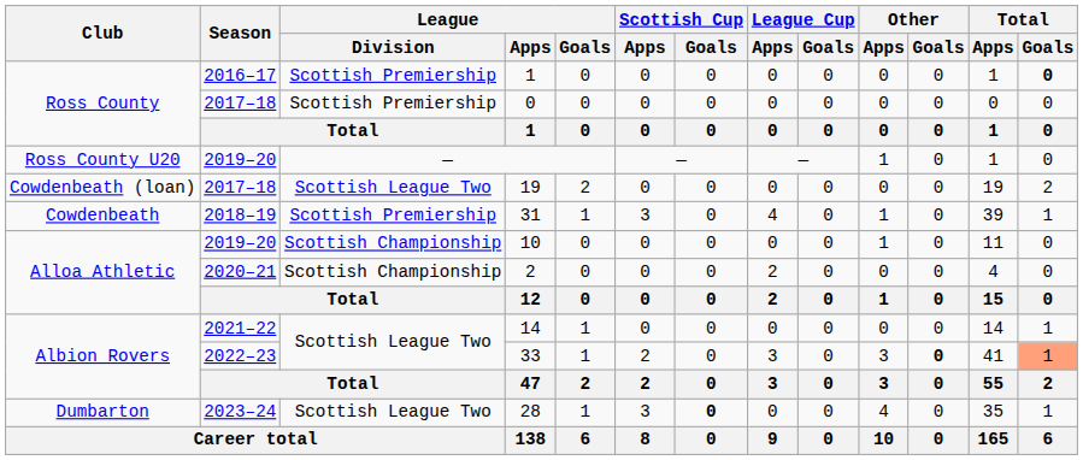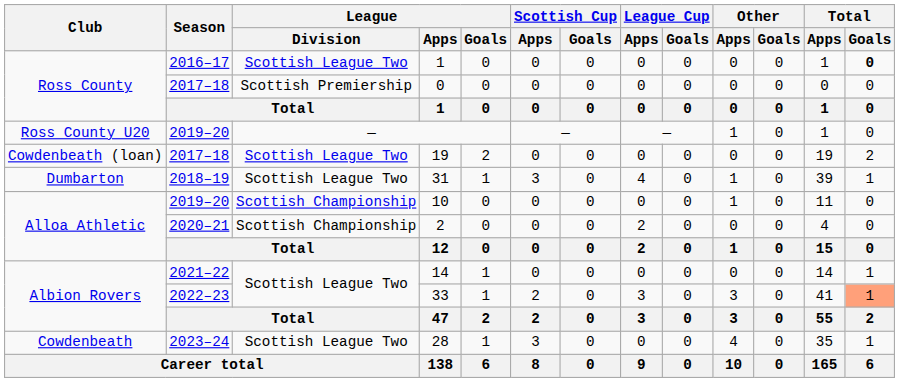 <table class="wikitable" style="text-align: center">
 <tr>
 <th rowspan="2">Club</th>
 <th rowspan="2">Season</th>
 <th colspan="3">League</th>
 <th colspan="2"><a href='#'>Scottish Cup</a></th>
 <th colspan="2"><a href='#'>League Cup</a></th>
 <th colspan="2">Other</th>
 <th colspan="2">Total</th>
 </tr>
 <tr>
 <th>Division</th>
 <th>Apps</th>
 <th>Goals</th>
 <th>Apps</th>
 <th>Goals</th>
 <th>Apps</th>
 <th>Goals</th>
 <th>Apps</th>
 <th>Goals</th>
 <th>Apps</th>
 <th>Goals</th>
 </tr>
 <tr>
 <td rowspan="3"><a href='#'>Ross County</a></td>
 <td><a href='#'>2016–17</a></td>
-<td><a href='#'>Scottish Premiership</a></td>
+<td><a href='#'>Scottish League Two</a></td>
 <td>1</td>
 <td>0</td>
 <td>0</td>
 <td>0</td>
 <td>0</td>
 <td>0</td>
 <td>0</td>
 <td>0</td>
 <td>1</td>
 <td><strong>0</strong></td>
 </tr>
 <tr>
 <td><a href='#'>2017–18</a></td>
 <td>Scottish Premiership</td>
 <td>0</td>
 <td>0</td>
 <td>0</td>
 <td>0</td>
 <td>0</td>
 <td>0</td>
 <td>0</td>
 <td>0</td>
 <td>0</td>
 <td>0</td>
 </tr>
 <tr>
 <th colspan="2">Total</th>
 <th>1</th>
 <th>0</th>
 <th>0</th>
 <th>0</th>
 <th>0</th>
 <th>0</th>
 <th>0</th>
 <th>0</th>
 <th>1</th>
 <th>0</th>
 </tr>
 <tr>
 <td><a href='#'>Ross County U20</a></td>
 <td><a href='#'>2019–20</a></td>
 <td colspan="3">—</td>
 <td colspan="2">—</td>
 <td colspan="2">—</td>
 <td>1</td>
 <td>0</td>
 <td>1</td>
 <td>0</td>
 </tr>
 <tr>
 <td><a href='#'>Cowdenbeath</a> (loan)</td>
 <td><a href='#'>2017–18</a></td>
 <td><a href='#'>Scottish League Two</a></td>
 <td>19</td>
 <td>2</td>
 <td>0</td>
 <td>0</td>
 <td>0</td>
 <td>0</td>
 <td>0</td>
 <td>0</td>
 <td>19</td>
 <td>2</td>
 </tr>
 <tr>
-<td><a href='#'>Cowdenbeath</a></td>
+<td><a href='#'>Dumbarton</a></td>
 <td><a href='#'>2018–19</a></td>
-<td><a href='#'>Scottish Premiership</a></td>
+<td>Scottish League Two</td>
 <td>31</td>
 <td>1</td>
 <td>3</td>
 <td>0</td>
 <td>4</td>
 <td>0</td>
 <td>1</td>
 <td>0</td>
 <td>39</td>
 <td>1</td>
 </tr>
 <tr>
 <td rowspan="3"><a href='#'>Alloa Athletic</a></td>
 <td><a href='#'>2019–20</a></td>
 <td><a href='#'>Scottish Championship</a></td>
 <td>10</td>
 <td>0</td>
 <td>0</td>
 <td>0</td>
 <td>0</td>
 <td>0</td>
 <td>1</td>
 <td>0</td>
 <td>11</td>
 <td>0</td>
 </tr>
 <tr>
 <td><a href='#'>2020–21</a></td>
 <td>Scottish Championship</td>
 <td>2</td>
 <td>0</td>
 <td>0</td>
 <td>0</td>
 <td>2</td>
 <td>0</td>
 <td>0</td>
 <td>0</td>
 <td>4</td>
 <td>0</td>
 </tr>
 <tr>
 <th colspan="2">Total</th>
 <th>12</th>
 <th>0</th>
 <th>0</th>
 <th>0</th>
 <th>2</th>
 <th>0</th>
 <th>1</th>
 <th>0</th>
 <th>15</th>
 <th>0</th>
 </tr>
 <tr>
 <td rowspan="3"><a href='#'>Albion Rovers</a></td>
 <td><a href='#'>2021–22</a></td>
 <td rowspan="2">Scottish League Two</td>
 <td>14</td>
 <td>1</td>
 <td>0</td>
 <td>0</td>
 <td>0</td>
 <td>0</td>
 <td>0</td>
 <td>0</td>
 <td>14</td>
 <td>1</td>
 </tr>
 <tr>
 <td><a href='#'>2022–23</a></td>
 <td>33</td>
 <td>1</td>
 <td>2</td>
 <td>0</td>
 <td>3</td>
 <td>0</td>
 <td>3</td>
-<td><strong>0</strong></td>
+<td>0</td>
 <td>41</td>
 <td style="background: lightsalmon;">1</td>
 </tr>
 <tr>
 <th colspan="2">Total</th>
 <th>47</th>
 <th>2</th>
 <th>2</th>
 <th>0</th>
 <th>3</th>
 <th>0</th>
 <th>3</th>
 <th>0</th>
 <th>55</th>
 <th>2</th>
 </tr>
 <tr>
-<td><a href='#'>Dumbarton</a></td>
+<td><a href='#'>Cowdenbeath</a></td>
 <td><a href='#'>2023–24</a></td>
 <td>Scottish League Two</td>
 <td>28</td>
 <td>1</td>
 <td>3</td>
-<td><strong>0</strong></td>
+<td>0</td>
 <td>0</td>
 <td>0</td>
 <td>4</td>
 <td>0</td>
 <td>35</td>
 <td>1</td>
 </tr>
 <tr>
 <th colspan="3">Career total</th>
 <th>138</th>
 <th>6</th>
 <th>8</th>
 <th>0</th>
 <th>9</th>
 <th>0</th>
 <th>10</th>
 <th>0</th>
 <th>165</th>
 <th>6</th>
 </tr>
 </table>
